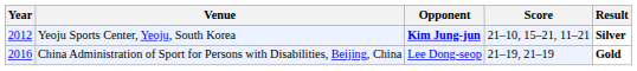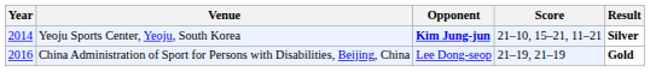 <table class="sortable wikitable" style="font-size: 90%;">
 <tr>
 <th>Year</th>
 <th>Venue</th>
 <th>Opponent</th>
 <th>Score</th>
 <th>Result</th>
 </tr>
 <tr style="background:#ECF2FF">
-<td align="center"><a href='#'>2012</a></td>
+<td align="center"><a href='#'>2014</a></td>
 <td align="left">Yeoju Sports Center, <a href='#'>Yeoju</a>, South Korea</td>
 <td align="left"><strong> <a href='#'>Kim Jung-jun</a></strong></td>
 <td align="left">21–10, 15–21, 11–21</td>
 <td style="text-align:left; background:white"> <strong>Silver</strong></td>
 </tr>
 <tr style="background:#ECF2FF">
 <td align="center"><a href='#'>2016</a></td>
 <td align="left">China Administration of Sport for Persons with Disabilities, <a href='#'>Beijing</a>, China</td>
 <td align="left"> <a href='#'>Lee Dong-seop</a></td>
 <td align="left">21–19, 21–19</td>
 <td style="text-align:left; background:white"> <strong>Gold</strong></td>
 </tr>
 </table>
